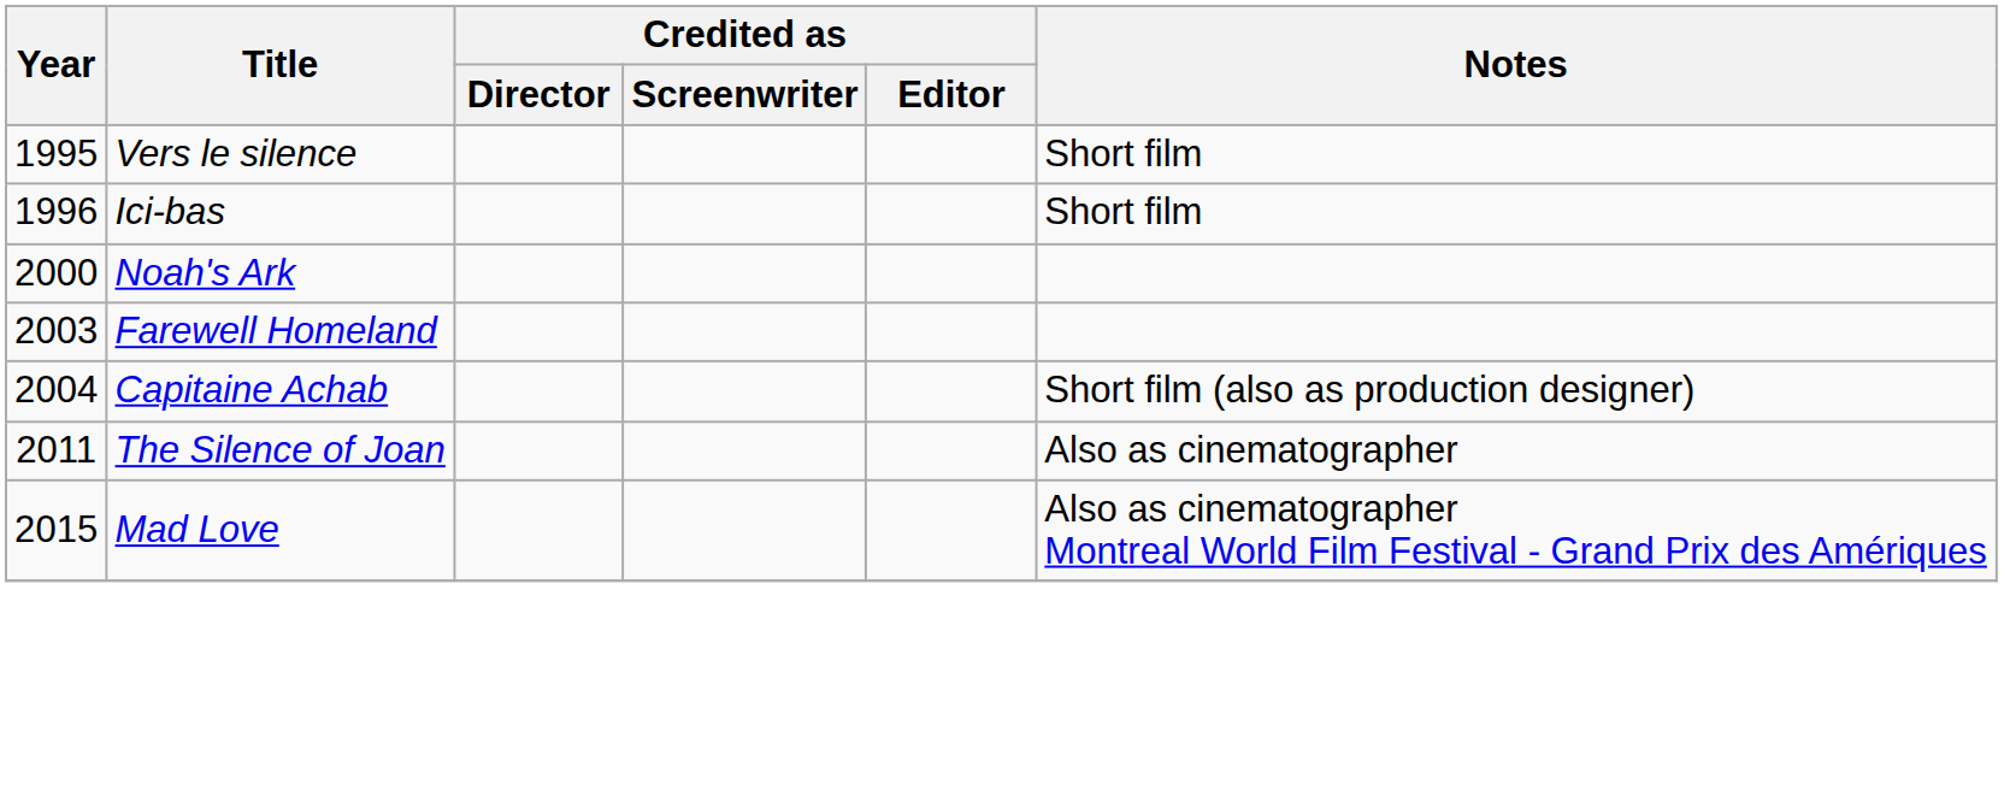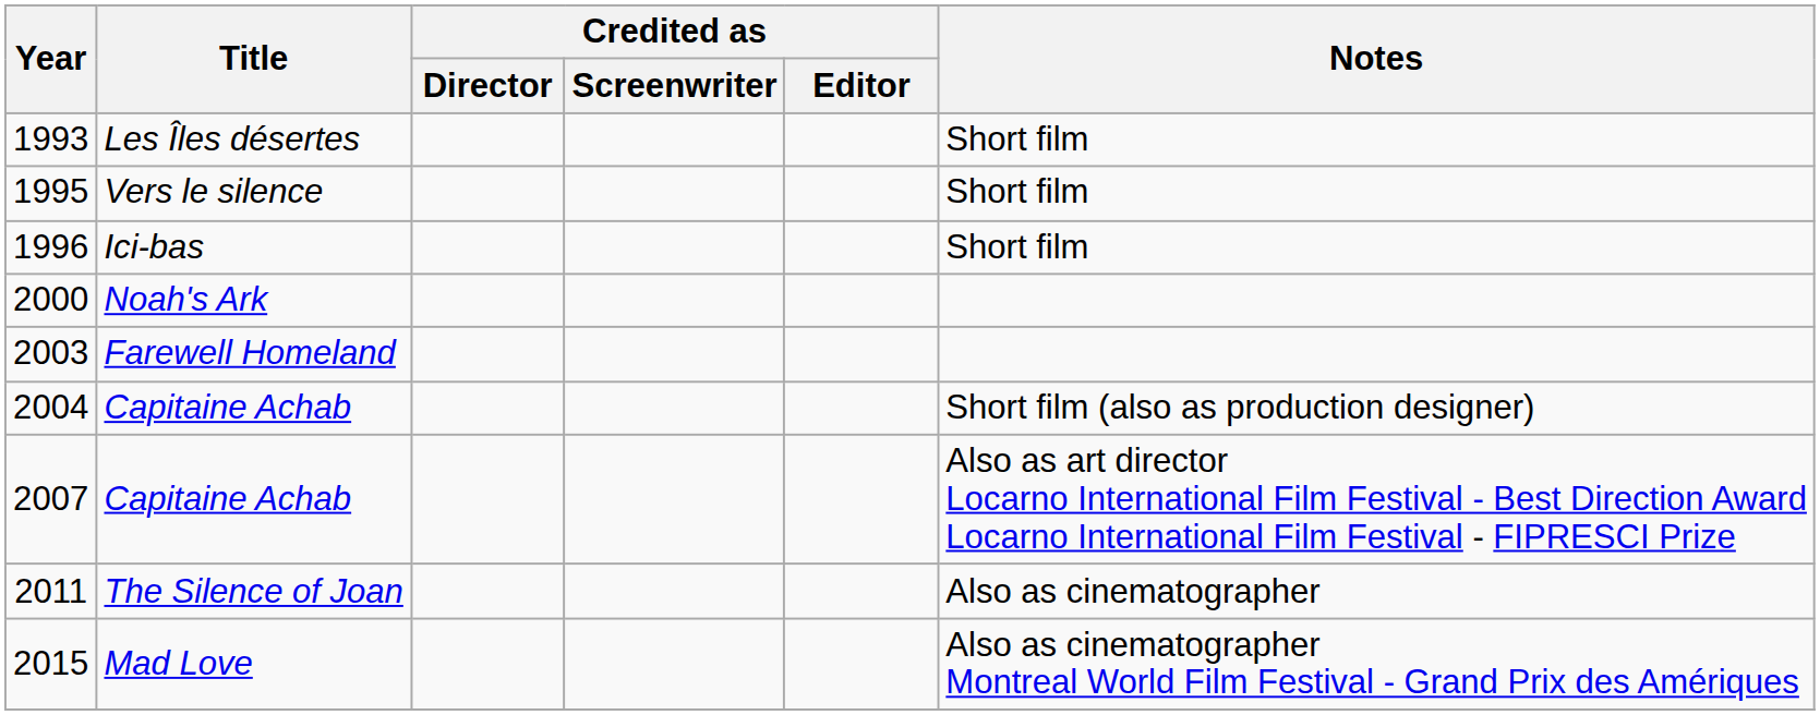 <table class="wikitable sortable">
 <tr>
 <th rowspan=2 width="33">Year</th>
 <th rowspan=2>Title</th>
 <th colspan=3>Credited as</th>
 <th rowspan=2>Notes</th>
 </tr>
 <tr>
 <th width=65>Director</th>
 <th width=65>Screenwriter</th>
 <th width=65>Editor</th>
+</tr>
+<tr>
+<td align="center">1993</td>
+<td align="left"><em>Les Îles désertes</em></td>
+<td></td>
+<td></td>
+<td></td>
+<td>Short film</td>
 </tr>
 <tr>
 <td align="center">1995</td>
 <td align="left"><em>Vers le silence</em></td>
 <td></td>
 <td></td>
 <td></td>
 <td>Short film</td>
 </tr>
 <tr>
 <td align="center">1996</td>
 <td align="left"><em>Ici-bas</em></td>
 <td></td>
 <td></td>
 <td></td>
 <td>Short film</td>
 </tr>
 <tr>
 <td align="center">2000</td>
 <td align="left"><em><a href='#'>Noah's Ark</a></em></td>
 <td></td>
 <td></td>
 <td></td>
 <td></td>
 </tr>
 <tr>
 <td align="center">2003</td>
 <td align="left"><em><a href='#'>Farewell Homeland</a></em></td>
 <td></td>
 <td></td>
 <td></td>
 <td></td>
 </tr>
 <tr>
 <td align="center">2004</td>
 <td align="left"><em><a href='#'>Capitaine Achab</a></em></td>
 <td></td>
 <td></td>
 <td></td>
 <td>Short film (also as production designer)</td>
 </tr>
 <tr>
+<td align="center">2007</td>
+<td align="left"><em><a href='#'>Capitaine Achab</a></em></td>
+<td></td>
+<td></td>
+<td></td>
+<td>Also as art director<br><a href='#'>Locarno International Film Festival - Best Direction Award</a><br><a href='#'>Locarno International Film Festival</a> - <a href='#'>FIPRESCI Prize</a></td>
+</tr>
+<tr>
 <td align="center">2011</td>
 <td align="left"><em><a href='#'>The Silence of Joan</a></em></td>
 <td></td>
 <td></td>
 <td></td>
 <td>Also as cinematographer</td>
 </tr>
 <tr>
 <td align="center">2015</td>
 <td align="left"><em><a href='#'>Mad Love</a></em></td>
 <td></td>
 <td></td>
 <td></td>
 <td>Also as cinematographer<br><a href='#'>Montreal World Film Festival - Grand Prix des Amériques</a></td>
 </tr>
 <tr>
 </tr>
 </table>
